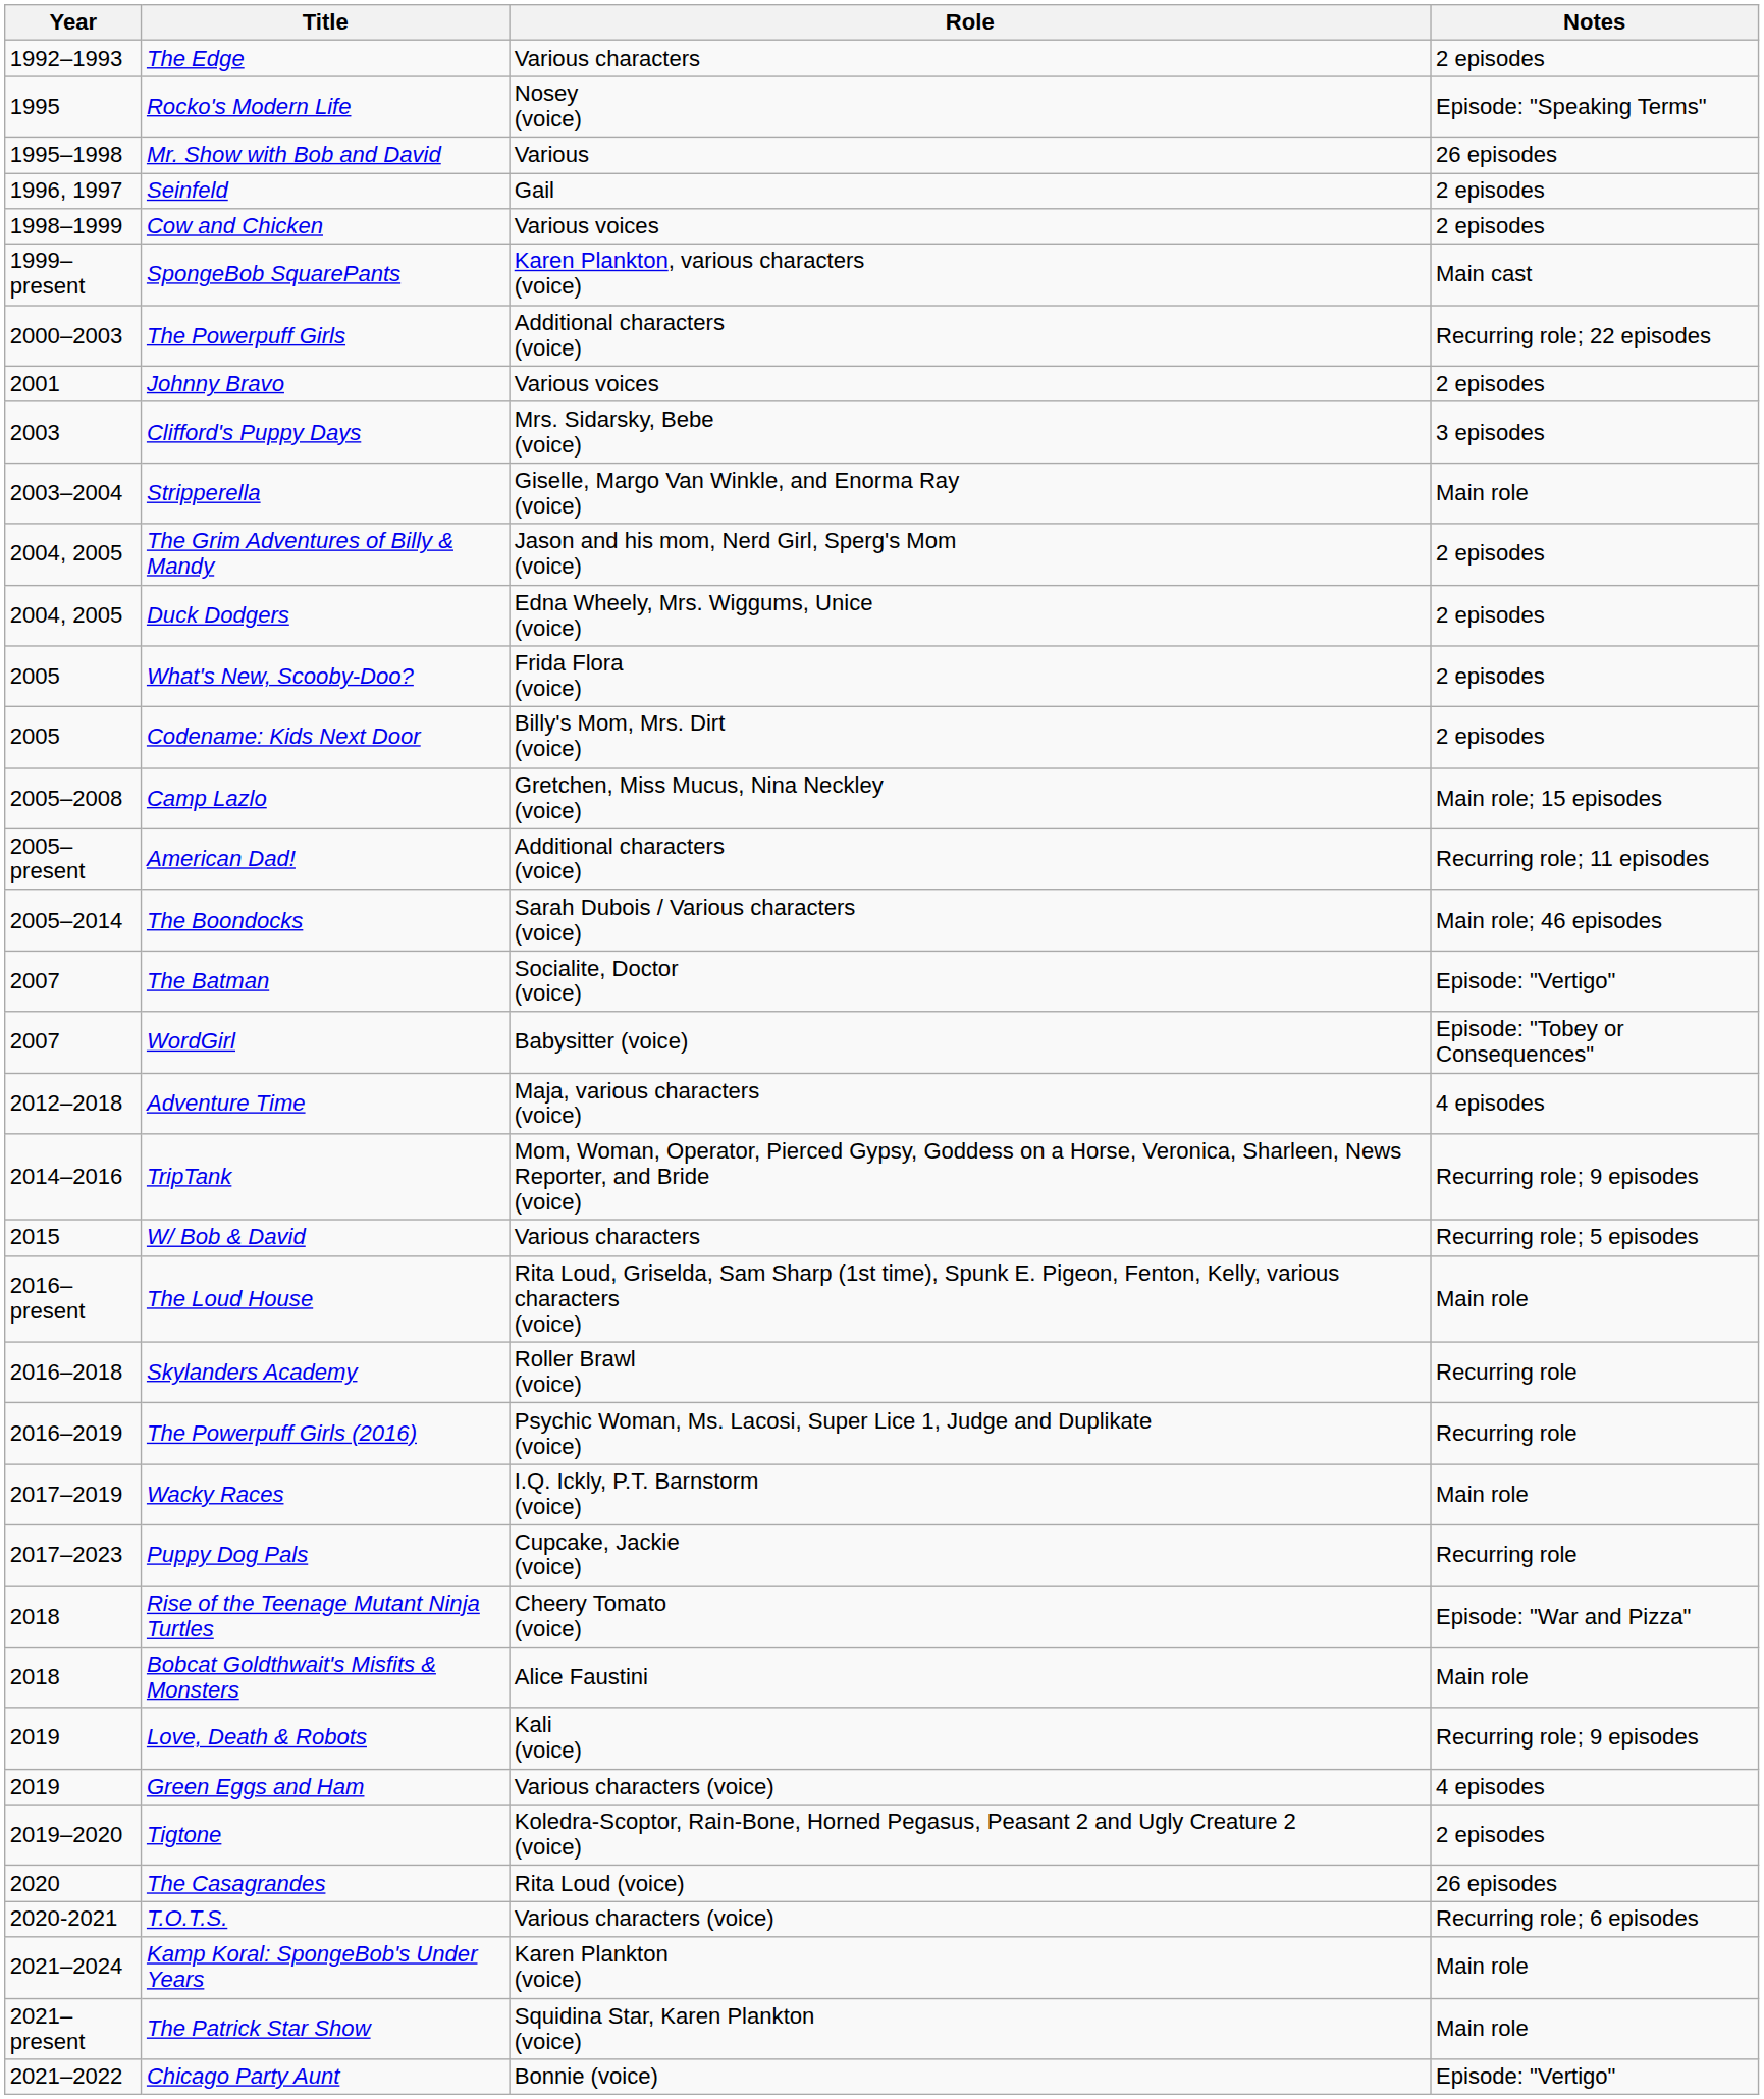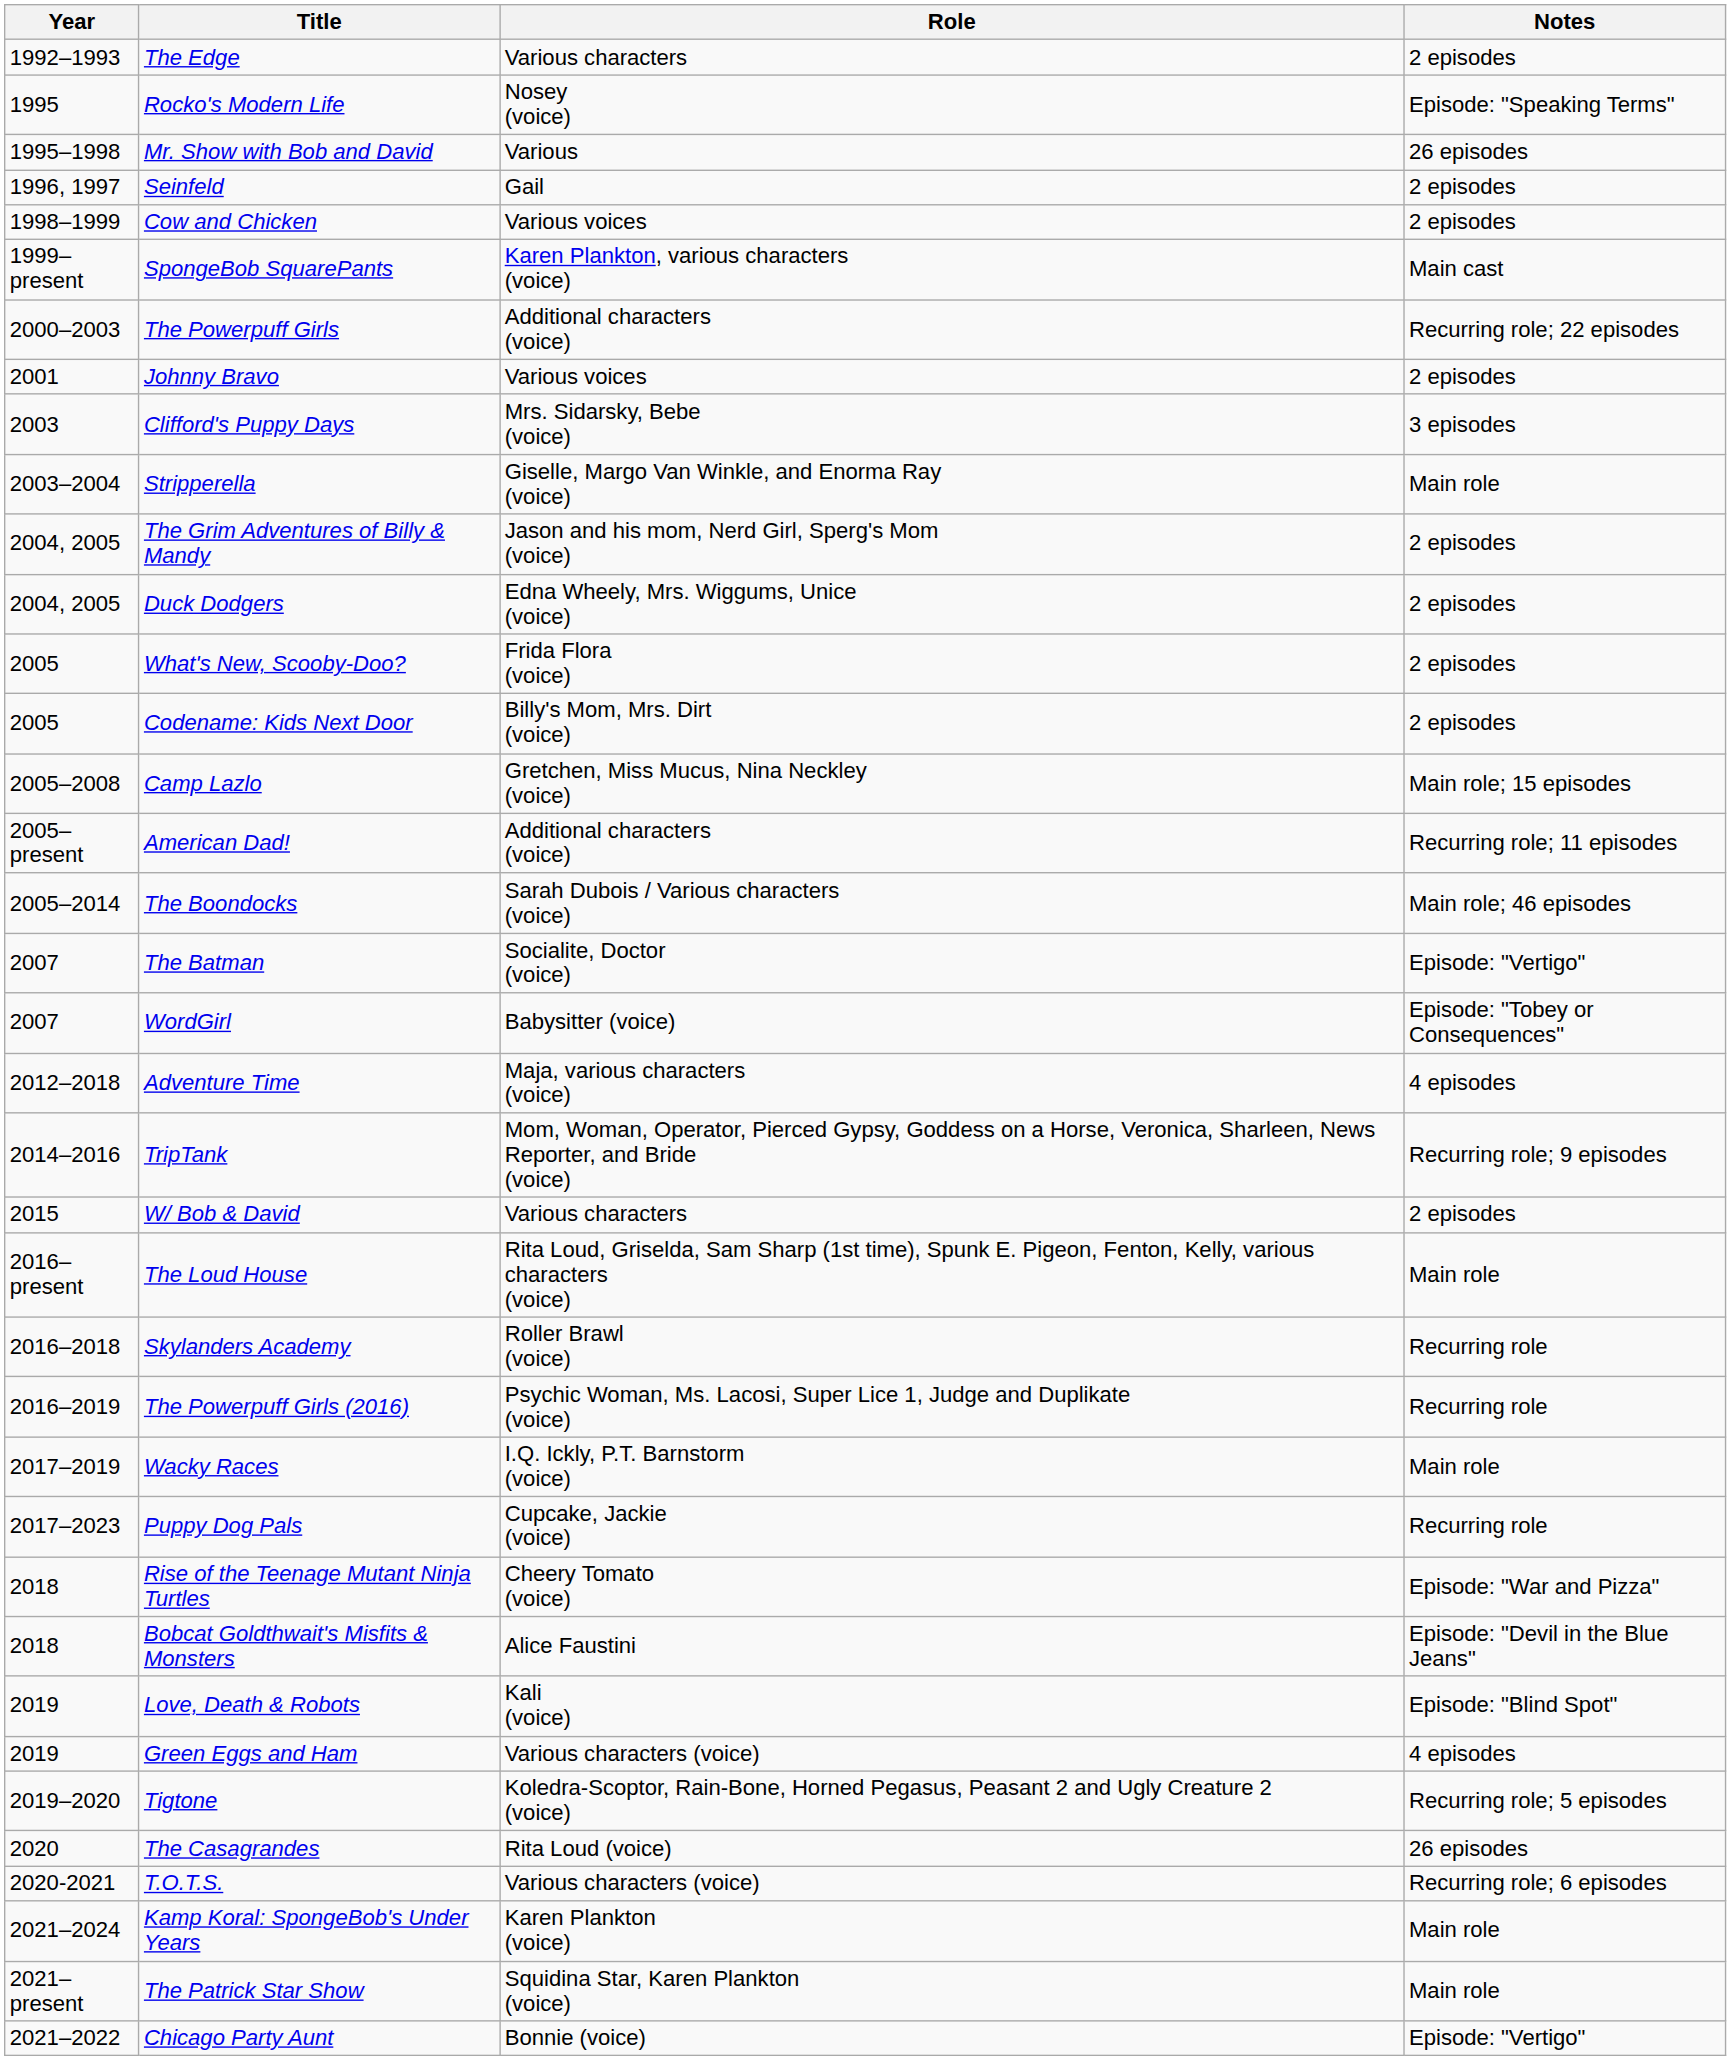 <table class="wikitable sortable">
 <tr>
 <th>Year</th>
 <th>Title</th>
 <th>Role</th>
 <th class="unsortable">Notes</th>
 </tr>
 <tr>
 <td>1992–1993</td>
 <td><em><a href='#'>The Edge</a></em></td>
 <td>Various characters</td>
 <td>2 episodes</td>
 </tr>
 <tr>
 <td>1995</td>
 <td><em><a href='#'>Rocko's Modern Life</a></em></td>
 <td>Nosey <br>(voice)</td>
 <td>Episode: "Speaking Terms"</td>
 </tr>
 <tr>
 <td>1995–1998</td>
 <td><em><a href='#'>Mr. Show with Bob and David</a></em></td>
 <td>Various</td>
 <td>26 episodes</td>
 </tr>
 <tr>
 <td>1996, 1997</td>
 <td><em><a href='#'>Seinfeld</a></em></td>
 <td>Gail</td>
 <td>2 episodes</td>
 </tr>
 <tr>
 <td>1998–1999</td>
 <td><em><a href='#'>Cow and Chicken</a></em></td>
 <td>Various voices</td>
 <td>2 episodes</td>
 </tr>
 <tr>
 <td>1999–present</td>
 <td><em><a href='#'>SpongeBob SquarePants</a></em></td>
 <td><a href='#'>Karen Plankton</a>, various characters <br>(voice)</td>
 <td>Main cast</td>
 </tr>
 <tr>
 <td>2000–2003</td>
 <td><em><a href='#'>The Powerpuff Girls</a></em></td>
 <td>Additional characters <br>(voice)</td>
 <td>Recurring role; 22 episodes</td>
 </tr>
 <tr>
 <td>2001</td>
 <td><em><a href='#'>Johnny Bravo</a></em></td>
 <td>Various voices</td>
 <td>2 episodes</td>
 </tr>
 <tr>
 <td>2003</td>
 <td><em><a href='#'>Clifford's Puppy Days</a></em></td>
 <td>Mrs. Sidarsky, Bebe <br>(voice)</td>
 <td>3 episodes</td>
 </tr>
 <tr>
 <td>2003–2004</td>
 <td><em><a href='#'>Stripperella</a></em></td>
 <td>Giselle, Margo Van Winkle, and Enorma Ray <br>(voice)</td>
 <td>Main role</td>
 </tr>
 <tr>
 <td>2004, 2005</td>
 <td><em><a href='#'>The Grim Adventures of Billy & Mandy</a></em></td>
 <td>Jason and his mom, Nerd Girl, Sperg's Mom <br>(voice)</td>
 <td>2 episodes</td>
 </tr>
 <tr>
 <td>2004, 2005</td>
 <td><em><a href='#'>Duck Dodgers</a></em></td>
 <td>Edna Wheely, Mrs. Wiggums, Unice <br>(voice)</td>
 <td>2 episodes</td>
 </tr>
 <tr>
 <td>2005</td>
 <td><em><a href='#'>What's New, Scooby-Doo?</a></em></td>
 <td>Frida Flora <br>(voice)</td>
 <td>2 episodes</td>
 </tr>
 <tr>
 <td>2005</td>
 <td><em><a href='#'>Codename: Kids Next Door</a></em></td>
 <td>Billy's Mom, Mrs. Dirt <br>(voice)</td>
 <td>2 episodes</td>
 </tr>
 <tr>
 <td>2005–2008</td>
 <td><em><a href='#'>Camp Lazlo</a></em></td>
 <td>Gretchen, Miss Mucus, Nina Neckley <br>(voice)</td>
 <td>Main role; 15 episodes</td>
 </tr>
 <tr>
 <td>2005–present</td>
 <td><em><a href='#'>American Dad!</a></em></td>
 <td>Additional characters <br>(voice)</td>
 <td>Recurring role; 11 episodes</td>
 </tr>
 <tr>
 <td>2005–2014</td>
 <td><em><a href='#'>The Boondocks</a></em></td>
 <td>Sarah Dubois / Various characters <br>(voice)</td>
 <td>Main role; 46 episodes</td>
 </tr>
 <tr>
 <td>2007</td>
 <td><em><a href='#'>The Batman</a></em></td>
 <td>Socialite, Doctor <br>(voice)</td>
 <td>Episode: "Vertigo"</td>
 </tr>
 <tr>
 <td>2007</td>
 <td><em><a href='#'>WordGirl</a></em></td>
 <td>Babysitter (voice)</td>
 <td>Episode: "Tobey or Consequences"</td>
 </tr>
 <tr>
 <td>2012–2018</td>
 <td><em><a href='#'>Adventure Time</a></em></td>
 <td>Maja, various characters <br>(voice)</td>
 <td>4 episodes</td>
 </tr>
 <tr>
 <td>2014–2016</td>
 <td><em><a href='#'>TripTank</a></em></td>
 <td>Mom, Woman, Operator, Pierced Gypsy, Goddess on a Horse, Veronica, Sharleen, News Reporter, and Bride <br>(voice)</td>
 <td>Recurring role; 9 episodes</td>
 </tr>
 <tr>
 <td>2015</td>
 <td><em><a href='#'>W/ Bob & David</a></em></td>
 <td>Various characters</td>
-<td>Recurring role; 5 episodes</td>
+<td>2 episodes</td>
 </tr>
 <tr>
 <td>2016–present</td>
 <td><em><a href='#'>The Loud House</a></em></td>
 <td>Rita Loud, Griselda, Sam Sharp (1st time), Spunk E. Pigeon, Fenton, Kelly, various characters <br>(voice)</td>
 <td>Main role</td>
 </tr>
 <tr>
 <td>2016–2018</td>
 <td><em><a href='#'>Skylanders Academy</a></em></td>
 <td>Roller Brawl <br>(voice)</td>
 <td>Recurring role</td>
 </tr>
 <tr>
 <td>2016–2019</td>
 <td><em><a href='#'>The Powerpuff Girls (2016)</a></em></td>
 <td>Psychic Woman, Ms. Lacosi, Super Lice 1, Judge and Duplikate <br>(voice)</td>
 <td>Recurring role</td>
 </tr>
 <tr>
 <td>2017–2019</td>
 <td><em><a href='#'>Wacky Races</a></em></td>
 <td>I.Q. Ickly, P.T. Barnstorm <br>(voice)</td>
 <td>Main role</td>
 </tr>
 <tr>
 <td>2017–2023</td>
 <td><em><a href='#'>Puppy Dog Pals</a></em></td>
 <td>Cupcake, Jackie <br>(voice)</td>
 <td>Recurring role</td>
 </tr>
 <tr>
 <td>2018</td>
 <td><em><a href='#'>Rise of the Teenage Mutant Ninja Turtles</a></em></td>
 <td>Cheery Tomato <br>(voice)</td>
 <td>Episode: "War and Pizza"</td>
 </tr>
 <tr>
 <td>2018</td>
 <td><em><a href='#'>Bobcat Goldthwait's Misfits & Monsters</a></em></td>
 <td>Alice Faustini</td>
-<td>Main role</td>
+<td>Episode: "Devil in the Blue Jeans"</td>
 </tr>
 <tr>
 <td>2019</td>
 <td><em><a href='#'>Love, Death & Robots</a></em></td>
 <td>Kali <br>(voice)</td>
-<td>Recurring role; 9 episodes</td>
+<td>Episode: "Blind Spot"</td>
 </tr>
 <tr>
 <td>2019</td>
 <td><em><a href='#'>Green Eggs and Ham</a></em></td>
 <td>Various characters (voice)</td>
 <td>4 episodes</td>
 </tr>
 <tr>
 <td>2019–2020</td>
 <td><em><a href='#'>Tigtone</a></em></td>
 <td>Koledra-Scoptor, Rain-Bone, Horned Pegasus, Peasant 2 and Ugly Creature 2 <br>(voice)</td>
-<td>2 episodes</td>
+<td>Recurring role; 5 episodes</td>
 </tr>
 <tr>
 <td>2020</td>
 <td><em><a href='#'>The Casagrandes</a></em></td>
 <td>Rita Loud (voice)</td>
 <td>26 episodes</td>
 </tr>
 <tr>
 <td>2020-2021</td>
 <td><em><a href='#'>T.O.T.S.</a></em></td>
 <td>Various characters (voice)</td>
 <td>Recurring role; 6 episodes</td>
 </tr>
 <tr>
 <td>2021–2024</td>
 <td><em><a href='#'>Kamp Koral: SpongeBob's Under Years</a></em></td>
 <td>Karen Plankton <br>(voice)</td>
 <td>Main role</td>
 </tr>
 <tr>
 <td>2021–present</td>
 <td><em><a href='#'>The Patrick Star Show</a></em></td>
 <td>Squidina Star, Karen Plankton <br>(voice)</td>
 <td>Main role</td>
 </tr>
 <tr>
 <td>2021–2022</td>
 <td><em><a href='#'>Chicago Party Aunt</a></em></td>
 <td>Bonnie (voice)</td>
 <td>Episode: "Vertigo"</td>
 </tr>
 </table>
